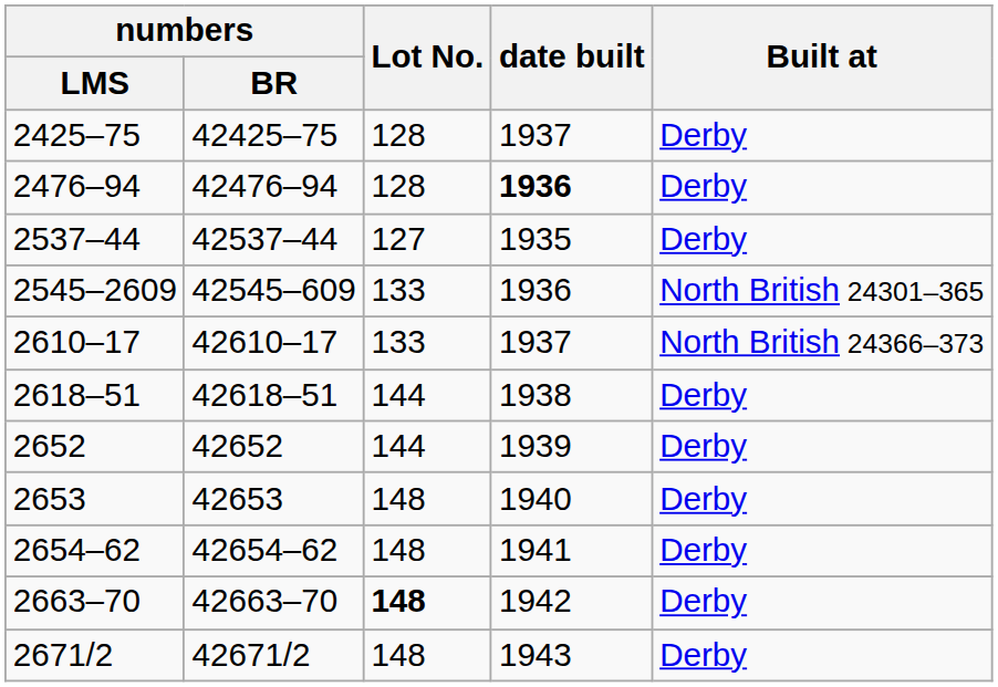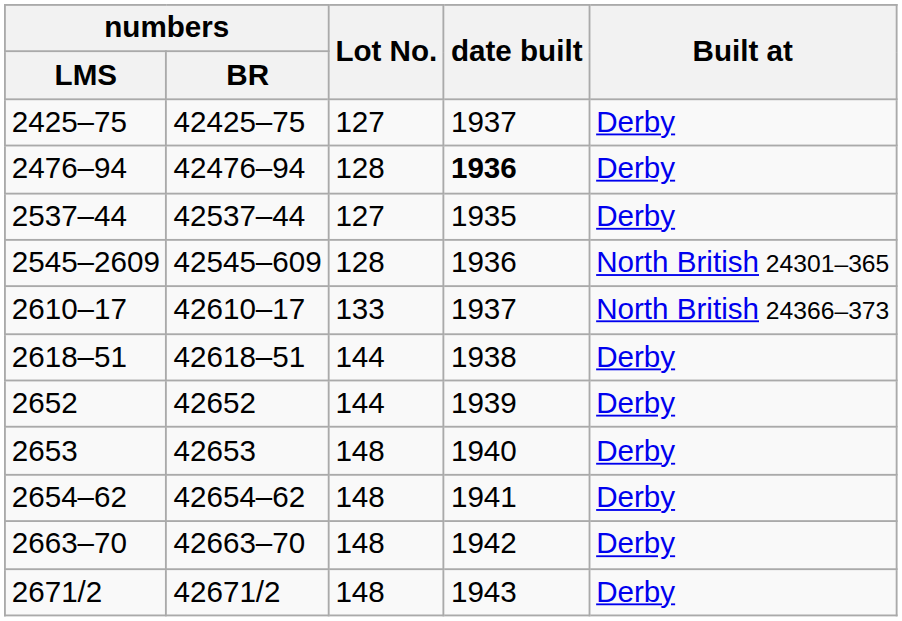 <table class="wikitable">
 <tr>
 <th colspan=2>numbers</th>
 <th rowspan=2>Lot No.</th>
 <th rowspan=2>date built</th>
 <th rowspan=2>Built at</th>
 </tr>
 <tr>
 <th>LMS</th>
 <th>BR</th>
 </tr>
 <tr>
 <td>2425–75</td>
 <td>42425–75</td>
-<td>128</td>
+<td>127</td>
 <td>1937</td>
 <td><a href='#'>Derby</a></td>
 </tr>
 <tr>
 <td>2476–94</td>
 <td>42476–94</td>
 <td>128</td>
 <td><strong>1936</strong></td>
 <td><a href='#'>Derby</a></td>
 </tr>
 <tr>
 <td>2537–44</td>
 <td>42537–44</td>
 <td>127</td>
 <td>1935</td>
 <td><a href='#'>Derby</a></td>
 </tr>
 <tr>
 <td>2545–2609</td>
 <td>42545–609</td>
-<td>133</td>
+<td>128</td>
 <td>1936</td>
 <td><a href='#'>North British</a><small> 24301–365</small></td>
 </tr>
 <tr>
 <td>2610–17</td>
 <td>42610–17</td>
 <td>133</td>
 <td>1937</td>
 <td><a href='#'>North British</a><small> 24366–373</small></td>
 </tr>
 <tr>
 <td>2618–51</td>
 <td>42618–51</td>
 <td>144</td>
 <td>1938</td>
 <td><a href='#'>Derby</a></td>
 </tr>
 <tr>
 <td>2652</td>
 <td>42652</td>
 <td>144</td>
 <td>1939</td>
 <td><a href='#'>Derby</a></td>
 </tr>
 <tr>
 <td>2653</td>
 <td>42653</td>
 <td>148</td>
 <td>1940</td>
 <td><a href='#'>Derby</a></td>
 </tr>
 <tr>
 <td>2654–62</td>
 <td>42654–62</td>
 <td>148</td>
 <td>1941</td>
 <td><a href='#'>Derby</a></td>
 </tr>
 <tr>
 <td>2663–70</td>
 <td>42663–70</td>
-<td><strong>148</strong></td>
+<td>148</td>
 <td>1942</td>
 <td><a href='#'>Derby</a></td>
 </tr>
 <tr>
 <td>2671/2</td>
 <td>42671/2</td>
 <td>148</td>
 <td>1943</td>
 <td><a href='#'>Derby</a></td>
 </tr>
 </table>
